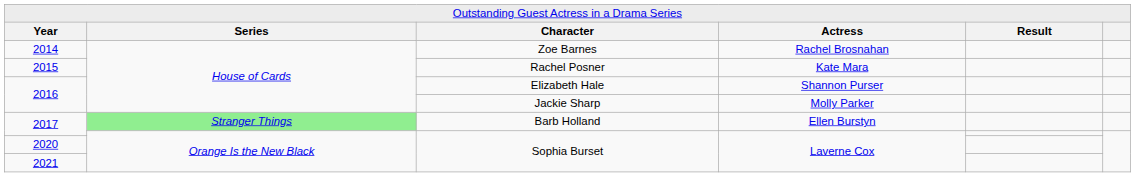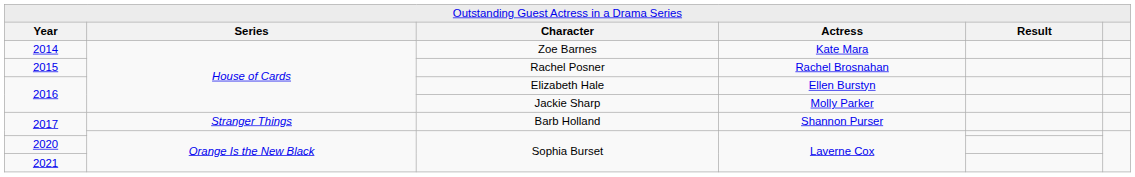 <table class="wikitable plainrowheaders" style="font-size: 100%" width=80%>
 <tr>
 <td style="background: #ececec; color:grey; text-align:center;" colspan="10"><a href='#'>Outstanding Guest Actress in a Drama Series</a></td>
 </tr>
 <tr>
 <th width="6%">Year</th>
 <th width="24%">Series</th>
 <th width="22%">Character</th>
 <th width="18%">Actress</th>
 <th width="10%">Result</th>
 <th width="2%"></th>
 </tr>
 <tr>
 <td style="text-align:center;"><a href='#'>2014</a></td>
 <td style="text-align:center;" rowspan="4"><em><a href='#'>House of Cards</a></em></td>
 <td style="text-align:center;">Zoe Barnes</td>
-<td style="text-align:center;"><a href='#'>Rachel Brosnahan</a></td>
+<td style="text-align:center;"><a href='#'>Kate Mara</a></td>
 <td></td>
 <td style="text-align:center;"></td>
 </tr>
 <tr>
 <td style="text-align:center;"><a href='#'>2015</a></td>
 <td style="text-align:center;">Rachel Posner</td>
-<td style="text-align:center;"><a href='#'>Kate Mara</a></td>
+<td style="text-align:center;"><a href='#'>Rachel Brosnahan</a></td>
 <td></td>
 <td style="text-align:center;"></td>
 </tr>
 <tr>
 <td style="text-align:center;" rowspan="2"><a href='#'>2016</a></td>
 <td style="text-align:center;">Elizabeth Hale</td>
-<td style="text-align:center;"><a href='#'>Shannon Purser</a></td>
+<td style="text-align:center;"><a href='#'>Ellen Burstyn</a></td>
 <td></td>
 <td style="text-align:center;"></td>
 </tr>
 <tr>
 <td style="text-align:center;">Jackie Sharp</td>
 <td style="text-align:center;"><a href='#'>Molly Parker</a></td>
 <td></td>
 <td style="text-align:center;"></td>
 </tr>
 <tr>
 <td style="text-align:center;" rowspan="2"><a href='#'>2017</a></td>
-<td style="background: lightgreen; text-align:center;"><em><a href='#'>Stranger Things</a></em></td>
+<td style="text-align:center;"><em><a href='#'>Stranger Things</a></em></td>
 <td style="text-align:center;">Barb Holland</td>
-<td style="text-align:center;"><a href='#'>Ellen Burstyn</a></td>
+<td style="text-align:center;"><a href='#'>Shannon Purser</a></td>
 <td></td>
 <td style="text-align:center;"></td>
 </tr>
 <tr>
 <td style="text-align:center;" rowspan="3"><em><a href='#'>Orange Is the New Black</a></em></td>
 <td style="text-align:center;" rowspan="3">Sophia Burset</td>
 <td style="text-align:center;" rowspan="3"><a href='#'>Laverne Cox</a></td>
 <td></td>
 <td style="text-align:center;" rowspan="3"></td>
 </tr>
 <tr>
 <td style="text-align:center;"><a href='#'>2020</a></td>
 <td></td>
 </tr>
 <tr>
 <td style="text-align:center;"><a href='#'>2021</a></td>
 <td></td>
 </tr>
 </table>
